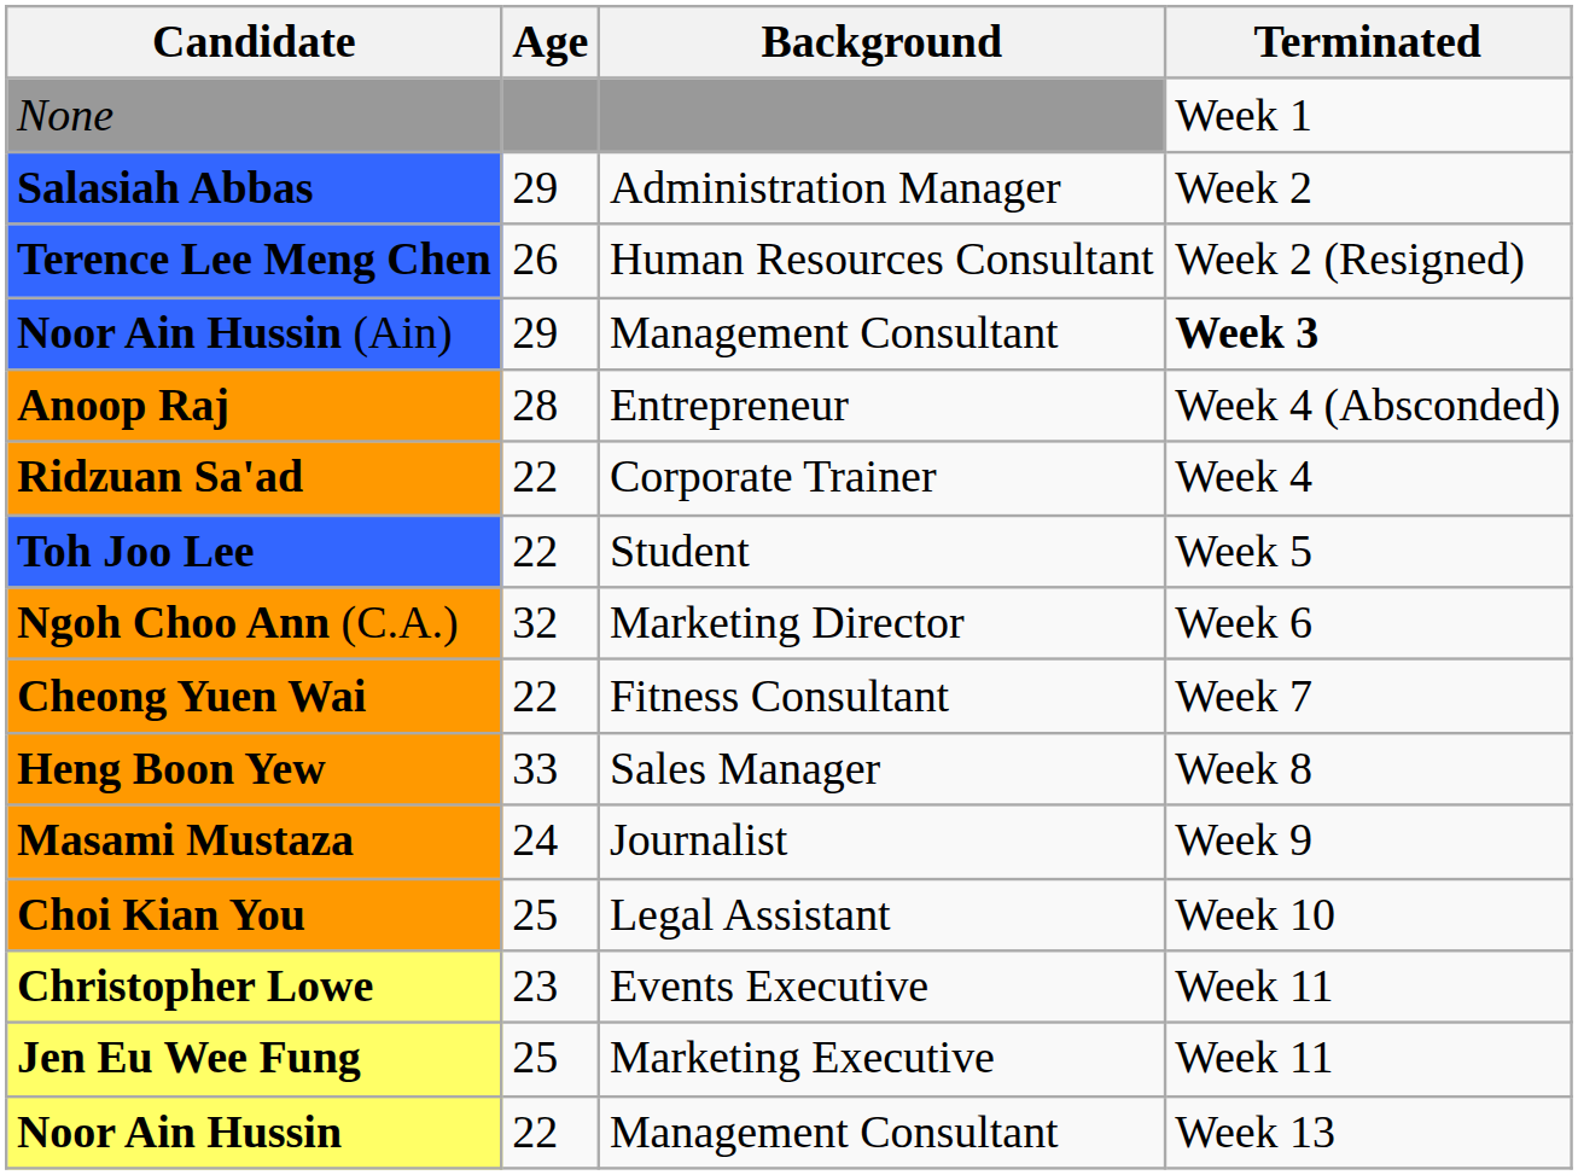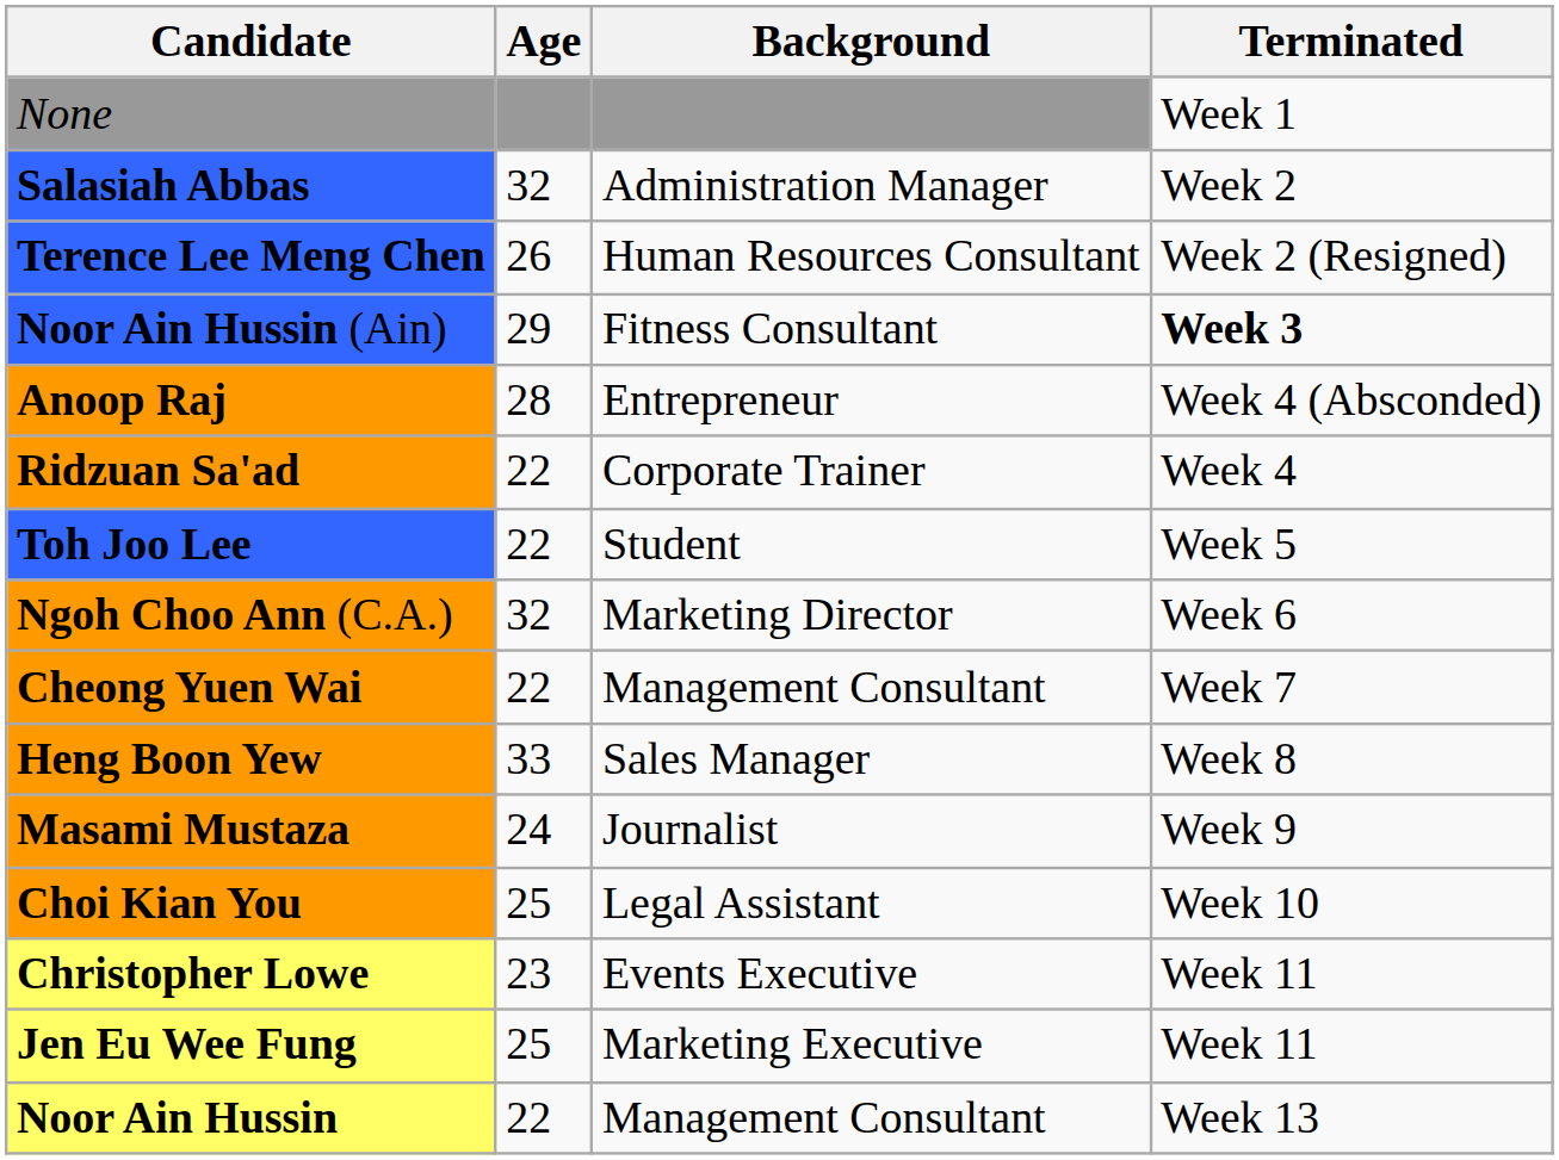 <table class="wikitable">
 <tr>
 <th>Candidate</th>
 <th>Age</th>
 <th>Background</th>
 <th>Terminated</th>
 </tr>
 <tr>
 <td bgcolor="#999999"><em>None</em></td>
 <td bgcolor="#999999"></td>
 <td bgcolor="#999999"></td>
 <td>Week 1</td>
 </tr>
 <tr>
 <td bgcolor="#3366FF"><strong>Salasiah Abbas</strong></td>
-<td>29</td>
+<td>32</td>
 <td>Administration Manager</td>
 <td>Week 2</td>
 </tr>
 <tr>
 <td bgcolor="#3366FF"><strong>Terence Lee Meng Chen</strong></td>
 <td>26</td>
 <td>Human Resources Consultant</td>
 <td>Week 2 (Resigned)</td>
 </tr>
 <tr>
 <td bgcolor="#3366FF"><strong>Noor Ain Hussin</strong> (Ain)</td>
 <td>29</td>
-<td>Management Consultant</td>
+<td>Fitness Consultant</td>
 <td><strong>Week 3</strong></td>
 </tr>
 <tr>
 <td bgcolor="#FF9900"><strong>Anoop Raj</strong></td>
 <td>28</td>
 <td>Entrepreneur</td>
 <td>Week 4 (Absconded)</td>
 </tr>
 <tr>
 <td bgcolor="#FF9900"><strong>Ridzuan Sa'ad</strong></td>
 <td>22</td>
 <td>Corporate Trainer</td>
 <td>Week 4</td>
 </tr>
 <tr>
 <td bgcolor="#3366FF"><strong>Toh Joo Lee</strong></td>
 <td>22</td>
 <td>Student</td>
 <td>Week 5</td>
 </tr>
 <tr>
 <td bgcolor="#FF9900"><strong>Ngoh Choo Ann</strong> (C.A.)</td>
 <td>32</td>
 <td>Marketing Director</td>
 <td>Week 6</td>
 </tr>
 <tr>
 <td bgcolor="#FF9900"><strong>Cheong Yuen Wai</strong></td>
 <td>22</td>
-<td>Fitness Consultant</td>
+<td>Management Consultant</td>
 <td>Week 7</td>
 </tr>
 <tr>
 <td bgcolor="#FF9900"><strong>Heng Boon Yew</strong></td>
 <td>33</td>
 <td>Sales Manager</td>
 <td>Week 8</td>
 </tr>
 <tr>
 <td bgcolor="#FF9900"><strong>Masami Mustaza</strong></td>
 <td>24</td>
 <td>Journalist</td>
 <td>Week 9</td>
 </tr>
 <tr>
 <td bgcolor="#FF9900"><strong>Choi Kian You</strong></td>
 <td>25</td>
 <td>Legal Assistant</td>
 <td>Week 10</td>
 </tr>
 <tr>
 <td bgcolor="#FFFF66"><strong>Christopher Lowe</strong></td>
 <td>23</td>
 <td>Events Executive</td>
 <td>Week 11</td>
 </tr>
 <tr>
 <td bgcolor="#FFFF66"><strong>Jen Eu Wee Fung</strong></td>
 <td>25</td>
 <td>Marketing Executive</td>
 <td>Week 11</td>
 </tr>
 <tr>
 <td bgcolor="#FFFF66"><strong>Noor Ain Hussin</strong></td>
 <td>22</td>
 <td>Management Consultant</td>
 <td>Week 13</td>
 </tr>
 </table>
